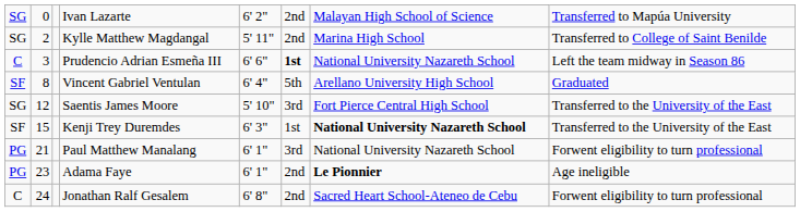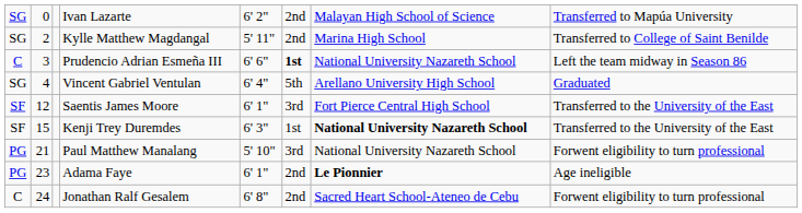 <table class=wikitable width=100% style=font-size:95%>
 <tr>
 <td align=center><a href='#'>SG</a></td>
 <td align=right>0</td>
 <td></td>
 <td>Ivan Lazarte</td>
 <td>6' 2"</td>
 <td>2nd</td>
 <td><a href='#'>Malayan High School of Science</a></td>
 <td><a href='#'>Transferred</a> to Mapúa University</td>
 </tr>
 <tr>
 <td align=center>SG</td>
 <td align=right>2</td>
 <td></td>
 <td>Kylle Matthew Magdangal</td>
 <td>5' 11"</td>
 <td>2nd</td>
 <td><a href='#'>Marina High School</a></td>
 <td>Transferred to <a href='#'>College of Saint Benilde</a></td>
 </tr>
 <tr>
 <td align=center><a href='#'>C</a></td>
 <td align=right>3</td>
 <td></td>
 <td>Prudencio Adrian Esmeña III</td>
 <td>6' 6"</td>
 <td><strong>1st</strong></td>
 <td><a href='#'>National University Nazareth School</a></td>
 <td>Left the team midway in <a href='#'>Season 86</a></td>
 </tr>
 <tr>
-<td align=center><a href='#'>SF</a></td>
-<td align=right>8</td>
+<td align=center>SG</td>
+<td align=right>4</td>
 <td></td>
 <td>Vincent Gabriel Ventulan</td>
 <td>6' 4"</td>
 <td>5th</td>
 <td><a href='#'>Arellano University High School</a></td>
 <td><a href='#'>Graduated</a></td>
 </tr>
 <tr>
-<td align=center>SG</td>
+<td align=center><a href='#'>SF</a></td>
 <td align=right>12</td>
 <td></td>
 <td>Saentis James Moore</td>
-<td>5' 10"</td>
+<td>6' 1"</td>
 <td>3rd</td>
 <td><a href='#'>Fort Pierce Central High School</a></td>
 <td>Transferred to the <a href='#'>University of the East</a></td>
 </tr>
 <tr>
 <td align=center>SF</td>
 <td align=right>15</td>
 <td></td>
 <td>Kenji Trey Duremdes</td>
 <td>6' 3"</td>
 <td>1st</td>
 <td><strong>National University Nazareth School</strong></td>
 <td>Transferred to the University of the East</td>
 </tr>
 <tr>
 <td align=center><a href='#'>PG</a></td>
 <td align=right>21</td>
 <td></td>
 <td>Paul Matthew Manalang</td>
-<td>6' 1"</td>
+<td>5' 10"</td>
 <td>3rd</td>
 <td>National University Nazareth School</td>
 <td>Forwent eligibility to turn <a href='#'>professional</a></td>
 </tr>
 <tr>
 <td align=center><a href='#'>PG</a></td>
 <td align=right>23</td>
 <td></td>
 <td>Adama Faye</td>
 <td>6' 1"</td>
 <td>2nd</td>
 <td><strong>Le Pionnier</strong></td>
 <td>Age ineligible</td>
 </tr>
 <tr>
 <td align=center>C</td>
 <td align=right>24</td>
 <td></td>
 <td>Jonathan Ralf Gesalem</td>
 <td>6' 8"</td>
 <td>2nd</td>
 <td><a href='#'>Sacred Heart School-Ateneo de Cebu</a></td>
 <td>Forwent eligibility to turn professional</td>
 </tr>
 </table>
